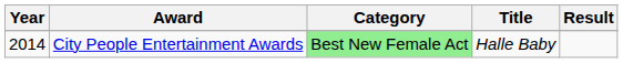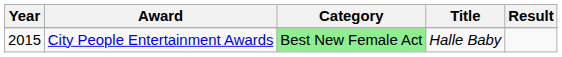 <table class="wikitable sortable">
 <tr>
 <th>Year</th>
 <th>Award</th>
 <th>Category</th>
 <th>Title</th>
 <th>Result</th>
 </tr>
 <tr>
 </tr>
 <tr>
-<td>2014</td>
+<td>2015</td>
 <td><a href='#'>City People Entertainment Awards</a></td>
 <td style="background: lightgreen;">Best New Female Act</td>
 <td><em>Halle Baby</em></td>
 <td></td>
 </tr>
 </table>
